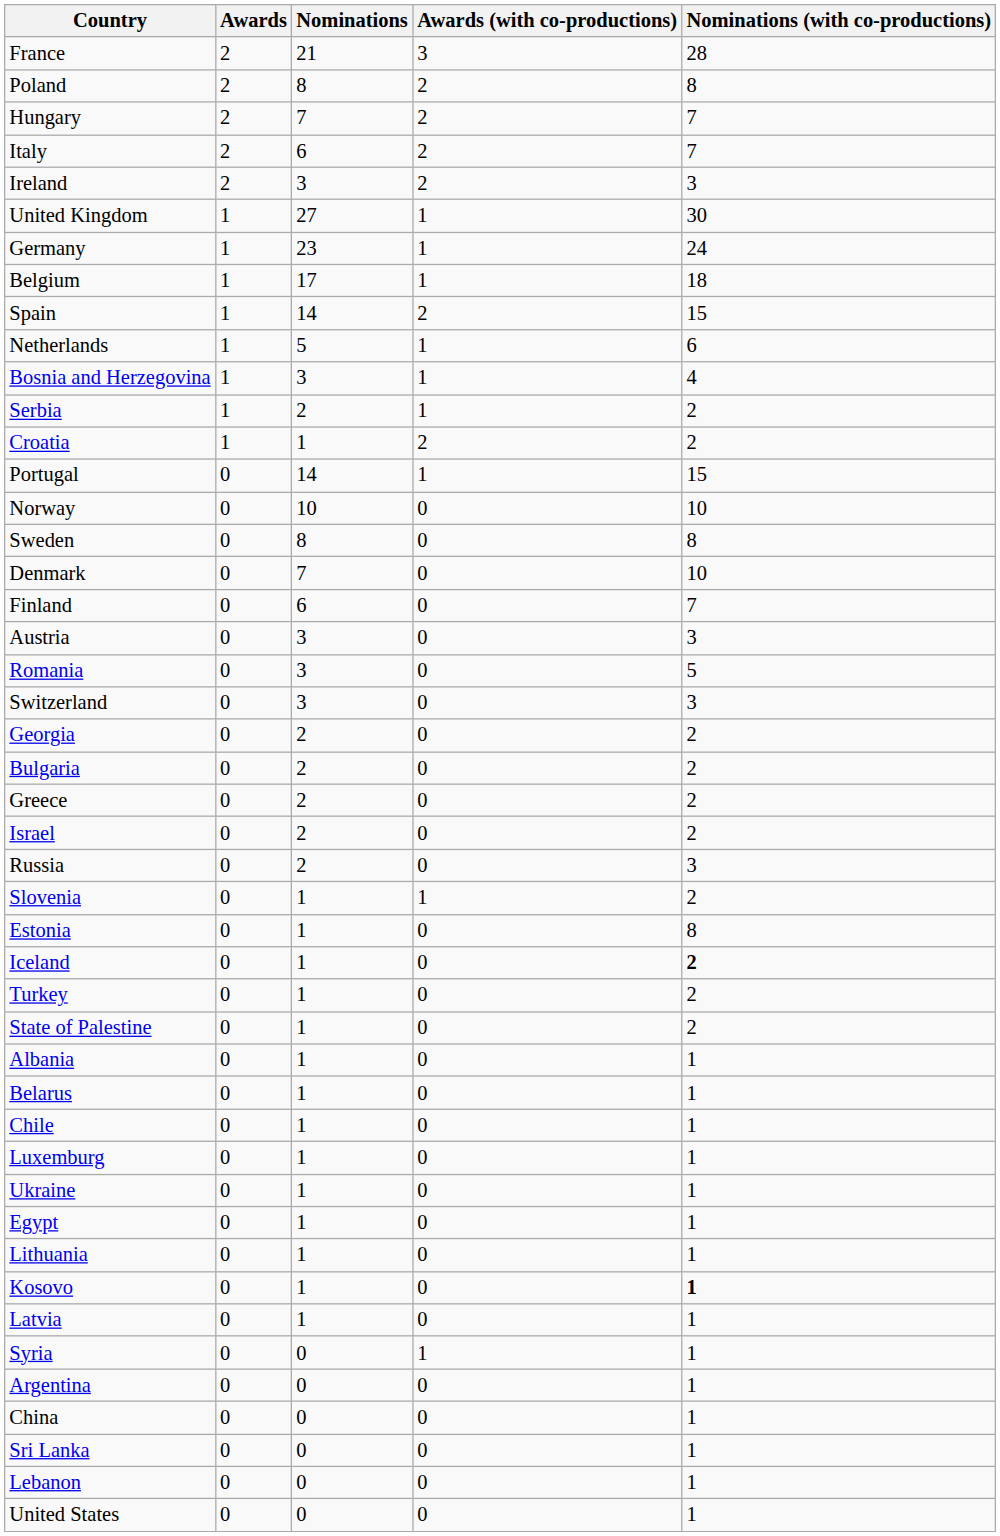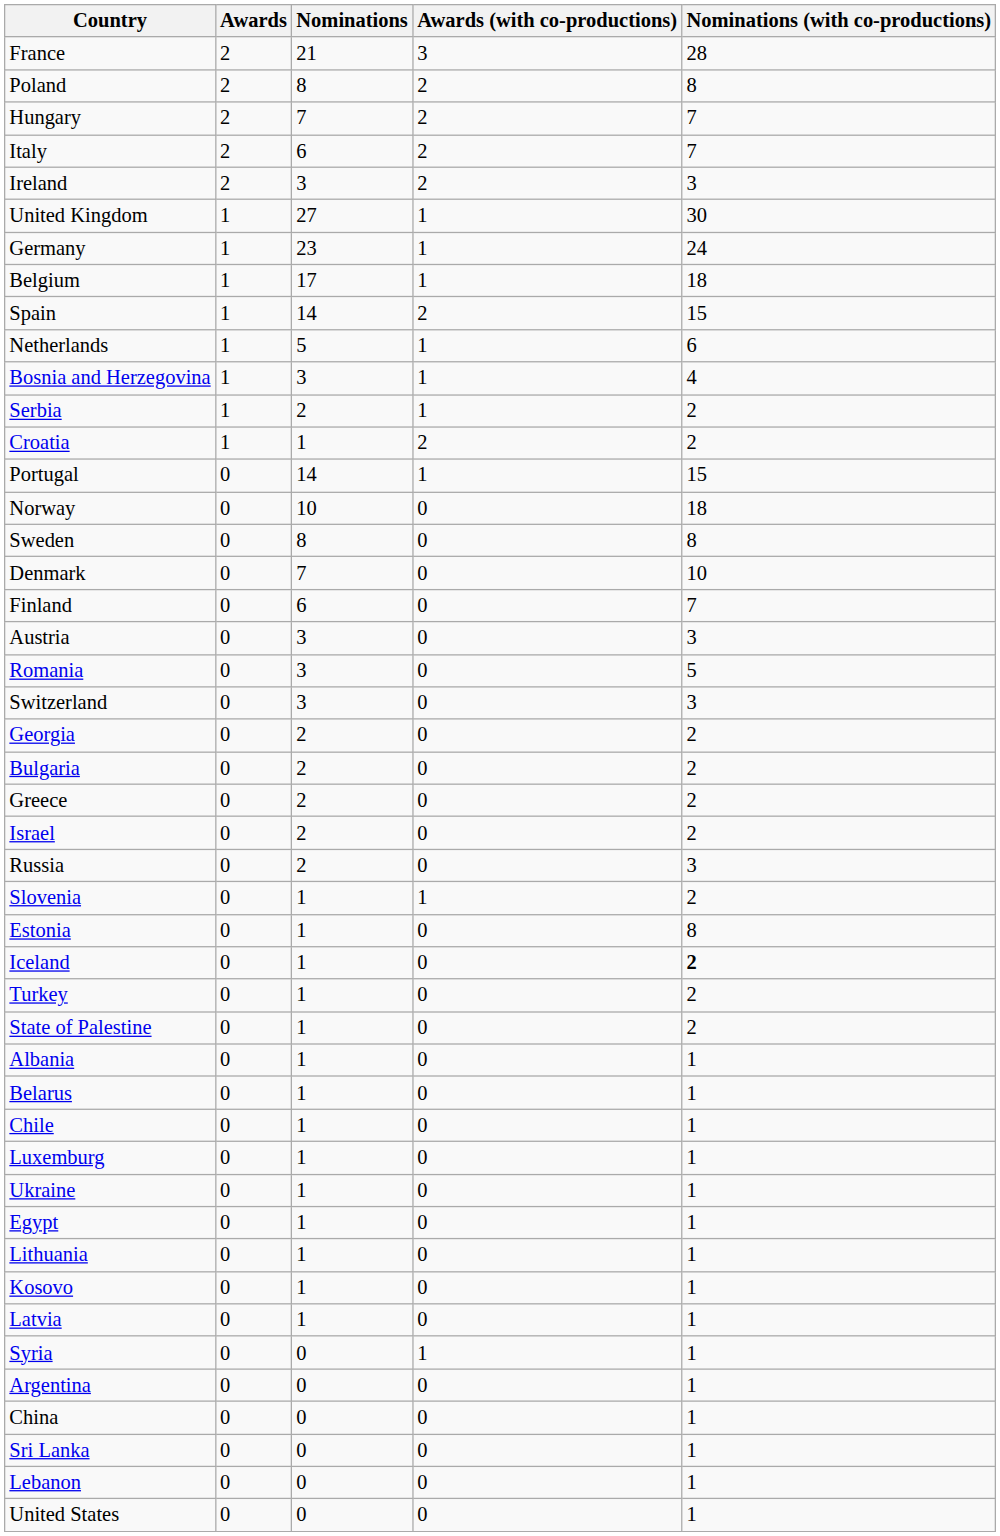 <table class="wikitable sortable">
 <tr>
 <th>Country</th>
 <th>Awards</th>
 <th>Nominations</th>
 <th>Awards (with co-productions)</th>
 <th>Nominations (with co-productions)</th>
 </tr>
 <tr>
 <td>France</td>
 <td>2</td>
 <td>21</td>
 <td>3</td>
 <td>28</td>
 </tr>
 <tr>
 <td>Poland</td>
 <td>2</td>
 <td>8</td>
 <td>2</td>
 <td>8</td>
 </tr>
 <tr>
 <td>Hungary</td>
 <td>2</td>
 <td>7</td>
 <td>2</td>
 <td>7</td>
 </tr>
 <tr>
 <td>Italy</td>
 <td>2</td>
 <td>6</td>
 <td>2</td>
 <td>7</td>
 </tr>
 <tr>
 <td>Ireland</td>
 <td>2</td>
 <td>3</td>
 <td>2</td>
 <td>3</td>
 </tr>
 <tr>
 <td>United Kingdom</td>
 <td>1</td>
 <td>27</td>
 <td>1</td>
 <td>30</td>
 </tr>
 <tr>
 <td>Germany</td>
 <td>1</td>
 <td>23</td>
 <td>1</td>
 <td>24</td>
 </tr>
 <tr>
 <td>Belgium</td>
 <td>1</td>
 <td>17</td>
 <td>1</td>
 <td>18</td>
 </tr>
 <tr>
 <td>Spain</td>
 <td>1</td>
 <td>14</td>
 <td>2</td>
 <td>15</td>
 </tr>
 <tr>
 <td>Netherlands</td>
 <td>1</td>
 <td>5</td>
 <td>1</td>
 <td>6</td>
 </tr>
 <tr>
 <td><a href='#'>Bosnia and Herzegovina</a></td>
 <td>1</td>
 <td>3</td>
 <td>1</td>
 <td>4</td>
 </tr>
 <tr>
 <td><a href='#'>Serbia</a></td>
 <td>1</td>
 <td>2</td>
 <td>1</td>
 <td>2</td>
 </tr>
 <tr>
 <td><a href='#'>Croatia</a></td>
 <td>1</td>
 <td>1</td>
 <td>2</td>
 <td>2</td>
 </tr>
 <tr>
 <td>Portugal</td>
 <td>0</td>
 <td>14</td>
 <td>1</td>
 <td>15</td>
 </tr>
 <tr>
 <td>Norway</td>
 <td>0</td>
 <td>10</td>
 <td>0</td>
-<td>10</td>
+<td>18</td>
 </tr>
 <tr>
 <td>Sweden</td>
 <td>0</td>
 <td>8</td>
 <td>0</td>
 <td>8</td>
 </tr>
 <tr>
 <td>Denmark</td>
 <td>0</td>
 <td>7</td>
 <td>0</td>
 <td>10</td>
 </tr>
 <tr>
 <td>Finland</td>
 <td>0</td>
 <td>6</td>
 <td>0</td>
 <td>7</td>
 </tr>
 <tr>
 <td>Austria</td>
 <td>0</td>
 <td>3</td>
 <td>0</td>
 <td>3</td>
 </tr>
 <tr>
 <td><a href='#'>Romania</a></td>
 <td>0</td>
 <td>3</td>
 <td>0</td>
 <td>5</td>
 </tr>
 <tr>
 <td>Switzerland</td>
 <td>0</td>
 <td>3</td>
 <td>0</td>
 <td>3</td>
 </tr>
 <tr>
 <td><a href='#'>Georgia</a></td>
 <td>0</td>
 <td>2</td>
 <td>0</td>
 <td>2</td>
 </tr>
 <tr>
 <td><a href='#'>Bulgaria</a></td>
 <td>0</td>
 <td>2</td>
 <td>0</td>
 <td>2</td>
 </tr>
 <tr>
 <td>Greece</td>
 <td>0</td>
 <td>2</td>
 <td>0</td>
 <td>2</td>
 </tr>
 <tr>
 <td><a href='#'>Israel</a></td>
 <td>0</td>
 <td>2</td>
 <td>0</td>
 <td>2</td>
 </tr>
 <tr>
 <td>Russia</td>
 <td>0</td>
 <td>2</td>
 <td>0</td>
 <td>3</td>
 </tr>
 <tr>
 <td><a href='#'>Slovenia</a></td>
 <td>0</td>
 <td>1</td>
 <td>1</td>
 <td>2</td>
 </tr>
 <tr>
 <td><a href='#'>Estonia</a></td>
 <td>0</td>
 <td>1</td>
 <td>0</td>
 <td>8</td>
 </tr>
 <tr>
 <td><a href='#'>Iceland</a></td>
 <td>0</td>
 <td>1</td>
 <td>0</td>
 <td><strong>2</strong></td>
 </tr>
 <tr>
 <td><a href='#'>Turkey</a></td>
 <td>0</td>
 <td>1</td>
 <td>0</td>
 <td>2</td>
 </tr>
 <tr>
 <td><a href='#'>State of Palestine</a></td>
 <td>0</td>
 <td>1</td>
 <td>0</td>
 <td>2</td>
 </tr>
 <tr>
 <td><a href='#'>Albania</a></td>
 <td>0</td>
 <td>1</td>
 <td>0</td>
 <td>1</td>
 </tr>
 <tr>
 <td><a href='#'>Belarus</a></td>
 <td>0</td>
 <td>1</td>
 <td>0</td>
 <td>1</td>
 </tr>
 <tr>
 <td><a href='#'>Chile</a></td>
 <td>0</td>
 <td>1</td>
 <td>0</td>
 <td>1</td>
 </tr>
 <tr>
 <td><a href='#'>Luxemburg</a></td>
 <td>0</td>
 <td>1</td>
 <td>0</td>
 <td>1</td>
 </tr>
 <tr>
 <td><a href='#'>Ukraine</a></td>
 <td>0</td>
 <td>1</td>
 <td>0</td>
 <td>1</td>
 </tr>
 <tr>
 <td><a href='#'>Egypt</a></td>
 <td>0</td>
 <td>1</td>
 <td>0</td>
 <td>1</td>
 </tr>
 <tr>
 <td><a href='#'>Lithuania</a></td>
 <td>0</td>
 <td>1</td>
 <td>0</td>
 <td>1</td>
 </tr>
 <tr>
 <td><a href='#'>Kosovo</a></td>
 <td>0</td>
 <td>1</td>
 <td>0</td>
-<td><strong>1</strong></td>
+<td>1</td>
 </tr>
 <tr>
 <td><a href='#'>Latvia</a></td>
 <td>0</td>
 <td>1</td>
 <td>0</td>
 <td>1</td>
 </tr>
 <tr>
 <td><a href='#'>Syria</a></td>
 <td>0</td>
 <td>0</td>
 <td>1</td>
 <td>1</td>
 </tr>
 <tr>
 <td><a href='#'>Argentina</a></td>
 <td>0</td>
 <td>0</td>
 <td>0</td>
 <td>1</td>
 </tr>
 <tr>
 <td>China</td>
 <td>0</td>
 <td>0</td>
 <td>0</td>
 <td>1</td>
 </tr>
 <tr>
 <td><a href='#'>Sri Lanka</a></td>
 <td>0</td>
 <td>0</td>
 <td>0</td>
 <td>1</td>
 </tr>
 <tr>
 <td><a href='#'>Lebanon</a></td>
 <td>0</td>
 <td>0</td>
 <td>0</td>
 <td>1</td>
 </tr>
 <tr>
 <td>United States</td>
 <td>0</td>
 <td>0</td>
 <td>0</td>
 <td>1</td>
 </tr>
 <tr>
 </tr>
 </table>
